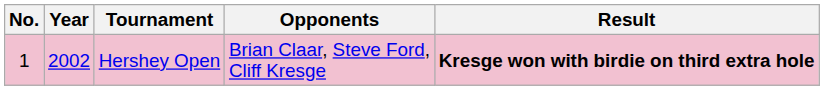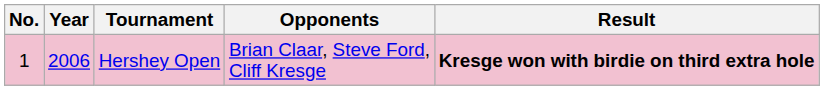 <table class="wikitable" style="font-size:95%;">
 <tr>
 <th>No.</th>
 <th>Year</th>
 <th>Tournament</th>
 <th>Opponents</th>
 <th>Result</th>
 </tr>
 <tr style="background:#F2C1D1;">
 <td align=center>1</td>
-<td><a href='#'>2002</a></td>
+<td><a href='#'>2006</a></td>
 <td><a href='#'>Hershey Open</a></td>
 <td> <a href='#'>Brian Claar</a>,  <a href='#'>Steve Ford</a>,<br> <a href='#'>Cliff Kresge</a></td>
 <td><strong>Kresge won with birdie on third extra hole</strong></td>
 </tr>
 </table>
